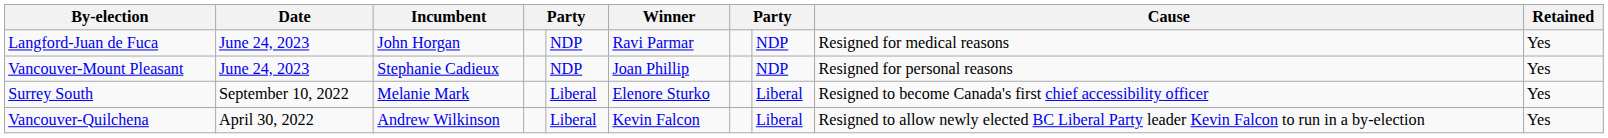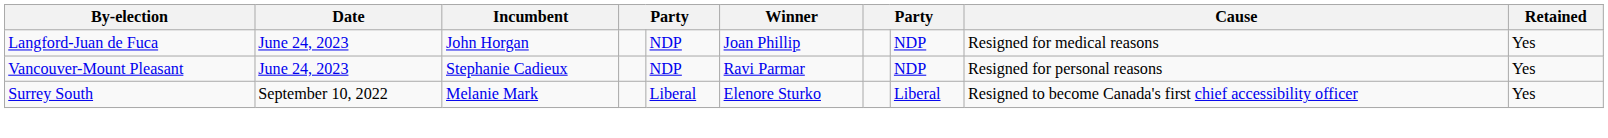 <table class="wikitable" style="width:100%">
 <tr>
 <th>By-election</th>
 <th>Date</th>
 <th>Incumbent</th>
 <th colspan="2">Party</th>
 <th>Winner</th>
 <th colspan="2">Party</th>
 <th>Cause</th>
 <th>Retained</th>
 </tr>
 <tr>
 <td><a href='#'>Langford-Juan de Fuca</a></td>
 <td><a href='#'>June 24, 2023</a></td>
 <td><a href='#'>John Horgan</a></td>
 <td>   </td>
 <td><a href='#'>NDP</a></td>
-<td><a href='#'>Ravi Parmar</a></td>
+<td><a href='#'>Joan Phillip</a></td>
 <td>   </td>
 <td><a href='#'>NDP</a></td>
 <td>Resigned for medical reasons</td>
 <td>Yes</td>
 </tr>
 <tr>
 <td><a href='#'>Vancouver-Mount Pleasant</a></td>
 <td><a href='#'>June 24, 2023</a></td>
 <td><a href='#'>Stephanie Cadieux</a></td>
 <td>   </td>
 <td><a href='#'>NDP</a></td>
-<td><a href='#'>Joan Phillip</a></td>
+<td><a href='#'>Ravi Parmar</a></td>
 <td>   </td>
 <td><a href='#'>NDP</a></td>
 <td>Resigned for personal reasons</td>
 <td>Yes</td>
 </tr>
 <tr>
 <td><a href='#'>Surrey South</a></td>
 <td>September 10, 2022</td>
 <td><a href='#'>Melanie Mark</a></td>
 <td>   </td>
 <td><a href='#'>Liberal</a></td>
 <td><a href='#'>Elenore Sturko</a></td>
 <td>   </td>
 <td><a href='#'>Liberal</a></td>
 <td>Resigned to become Canada's first <a href='#'>chief accessibility officer</a></td>
 <td>Yes</td>
 </tr>
-<tr>
-<td><a href='#'>Vancouver-Quilchena</a></td>
-<td>April 30, 2022</td>
-<td><a href='#'>Andrew Wilkinson</a></td>
-<td>   </td>
-<td><a href='#'>Liberal</a></td>
-<td><a href='#'>Kevin Falcon</a></td>
-<td>   </td>
-<td><a href='#'>Liberal</a></td>
-<td>Resigned to allow newly elected <a href='#'>BC Liberal Party</a> leader <a href='#'>Kevin Falcon</a> to run in a by-election</td>
-<td>Yes</td>
-</tr>
 </table>
